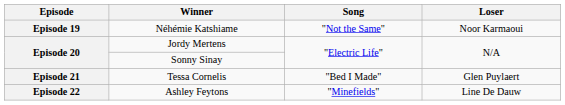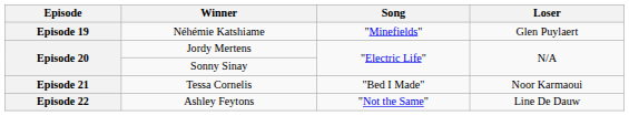 <table class="wikitable" style="text-align:center; width:100%">
 <tr>
 <th>Episode</th>
 <th>Winner</th>
 <th>Song</th>
 <th>Loser</th>
 </tr>
 <tr>
 <th>Episode 19<br></th>
 <td>Néhémie Katshiame</td>
-<td>"<a href='#'>Not the Same</a>"</td>
-<td>Noor Karmaoui</td>
+<td>"<a href='#'>Minefields</a>"</td>
+<td>Glen Puylaert</td>
 </tr>
 <tr>
 <th rowspan="2">Episode 20<br></th>
 <td>Jordy Mertens</td>
 <td rowspan="2">"<a href='#'>Electric Life</a>"</td>
 <td rowspan="2">N/A</td>
 </tr>
 <tr>
 <td>Sonny Sinay</td>
 </tr>
 <tr>
 <th>Episode 21<br></th>
 <td>Tessa Cornelis</td>
 <td>"Bed I Made"</td>
-<td>Glen Puylaert</td>
+<td>Noor Karmaoui</td>
 </tr>
 <tr>
 <th>Episode 22<br></th>
 <td>Ashley Feytons</td>
-<td>"<a href='#'>Minefields</a>"</td>
+<td>"<a href='#'>Not the Same</a>"</td>
 <td>Line De Dauw</td>
 </tr>
 </table>
